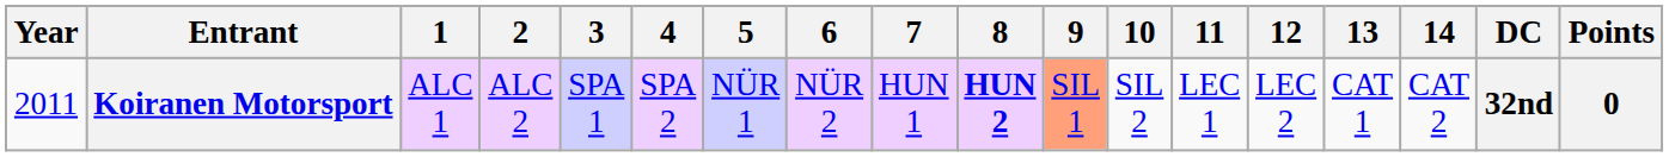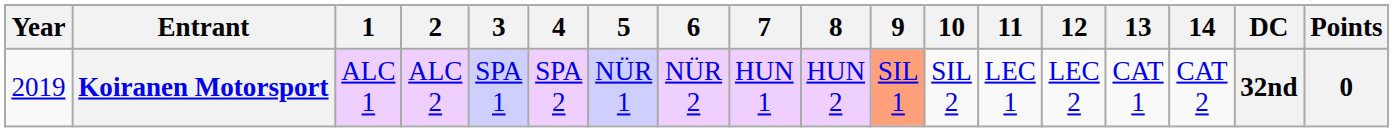 <table class="wikitable" style="text-align:center; font-size:85%">
 <tr>
 <th>Year</th>
 <th>Entrant</th>
 <th>1</th>
 <th>2</th>
 <th>3</th>
 <th>4</th>
 <th>5</th>
 <th>6</th>
 <th>7</th>
 <th>8</th>
 <th>9</th>
 <th>10</th>
 <th>11</th>
 <th>12</th>
 <th>13</th>
 <th>14</th>
 <th>DC</th>
 <th>Points</th>
 </tr>
 <tr>
-<td><a href='#'>2011</a></td>
+<td><a href='#'>2019</a></td>
 <th nowrap><a href='#'>Koiranen Motorsport</a></th>
 <td style="background:#efcfff;"><a href='#'>ALC<br>1</a><br></td>
 <td style="background:#efcfff;"><a href='#'>ALC<br>2</a><br></td>
 <td style="background:#cfcfff;"><a href='#'>SPA<br>1</a><br></td>
 <td style="background:#efcfff;"><a href='#'>SPA<br>2</a><br></td>
 <td style="background:#cfcfff;"><a href='#'>NÜR<br>1</a><br></td>
 <td style="background:#efcfff;"><a href='#'>NÜR<br>2</a><br></td>
 <td style="background:#efcfff;"><a href='#'>HUN<br>1</a><br></td>
-<td style="background:#efcfff;"><strong><a href='#'>HUN<br>2</a><br></strong></td>
+<td style="background:#efcfff;"><a href='#'>HUN<br>2</a><br></td>
 <td style="background: lightsalmon;"><a href='#'>SIL<br>1</a></td>
 <td><a href='#'>SIL<br>2</a></td>
 <td><a href='#'>LEC<br>1</a></td>
 <td><a href='#'>LEC<br>2</a></td>
 <td><a href='#'>CAT<br>1</a></td>
 <td><a href='#'>CAT<br>2</a></td>
 <th>32nd</th>
 <th>0</th>
 </tr>
 </table>
